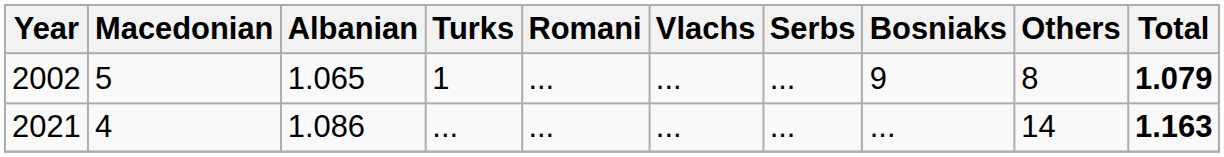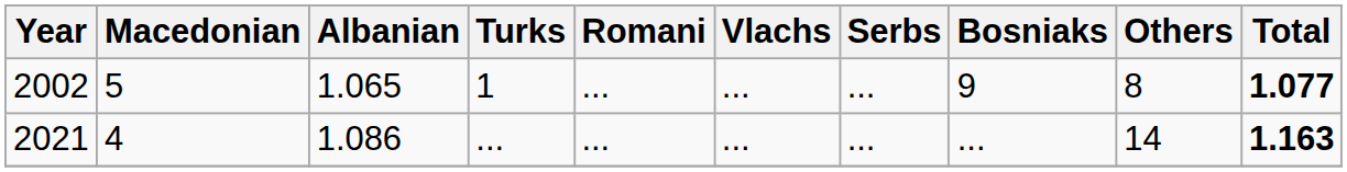 <table class="wikitable">
 <tr>
 <th>Year</th>
 <th>Macedonian</th>
 <th>Albanian</th>
 <th>Turks</th>
 <th>Romani</th>
 <th>Vlachs</th>
 <th>Serbs</th>
 <th>Bosniaks</th>
 <th><abbr>Others</abbr></th>
 <th>Total</th>
 </tr>
 <tr>
 <td>2002</td>
 <td>5</td>
 <td>1.065</td>
 <td>1</td>
 <td>...</td>
 <td>...</td>
 <td>...</td>
 <td>9</td>
 <td>8</td>
-<td><strong>1.079</strong></td>
+<td><strong>1.077</strong></td>
 </tr>
 <tr>
 <td>2021</td>
 <td>4</td>
 <td>1.086</td>
 <td>...</td>
 <td>...</td>
 <td>...</td>
 <td>...</td>
 <td>...</td>
 <td>14</td>
 <td><strong>1.163</strong></td>
 </tr>
 <tr>
 </tr>
 </table>
